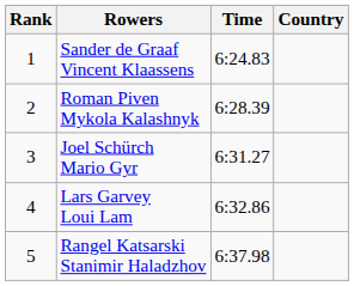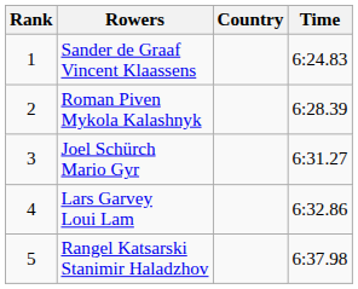 <table class="wikitable" style="text-align:center">
 <tr>
 <th>Rank</th>
 <th>Rowers</th>
+<th>Country</th>
 <th>Time</th>
-<th>Country</th>
 </tr>
 <tr>
 <td>1</td>
 <td align="left"><a href='#'>Sander de Graaf</a><br><a href='#'>Vincent Klaassens</a></td>
+<td align="left"></td>
 <td>6:24.83</td>
-<td align="left"></td>
 </tr>
 <tr>
 <td>2</td>
 <td align="left"><a href='#'>Roman Piven</a><br><a href='#'>Mykola Kalashnyk</a></td>
+<td align="left"></td>
 <td>6:28.39</td>
-<td align="left"></td>
 </tr>
 <tr>
 <td>3</td>
 <td align="left"><a href='#'>Joel Schürch</a><br><a href='#'>Mario Gyr</a></td>
+<td align="left"></td>
 <td>6:31.27</td>
-<td align="left"></td>
 </tr>
 <tr>
 <td>4</td>
 <td align="left"><a href='#'>Lars Garvey</a><br><a href='#'>Loui Lam</a></td>
+<td align="left"></td>
 <td>6:32.86</td>
-<td align="left"></td>
 </tr>
 <tr>
 <td>5</td>
 <td align="left"><a href='#'>Rangel Katsarski</a><br><a href='#'>Stanimir Haladzhov</a></td>
+<td align="left"></td>
 <td>6:37.98</td>
-<td align="left"></td>
 </tr>
 </table>
